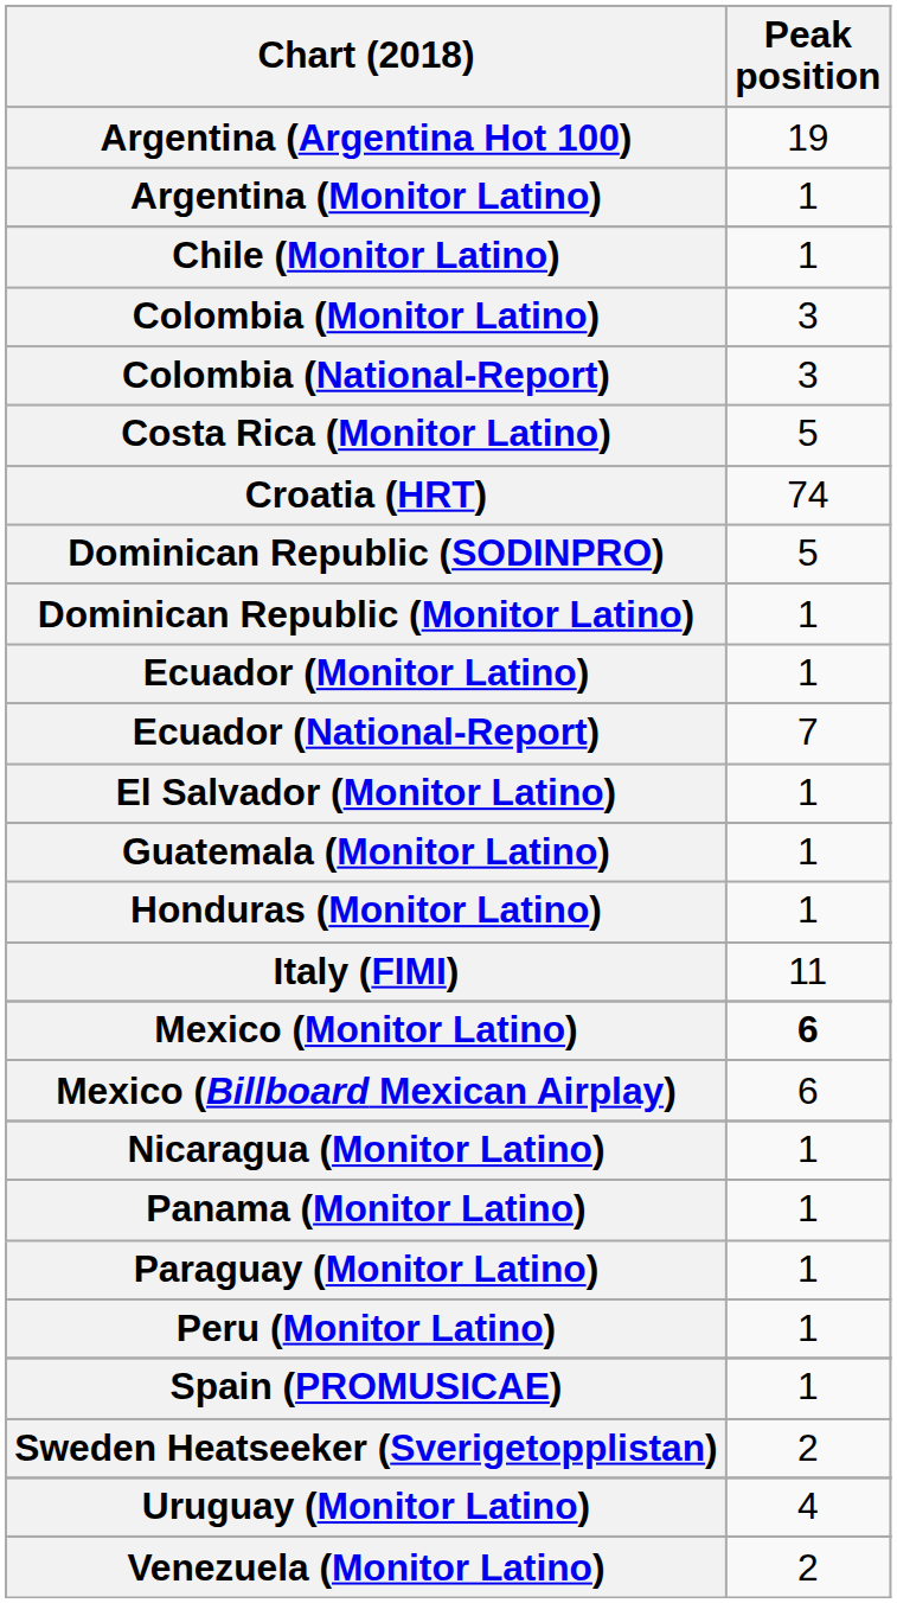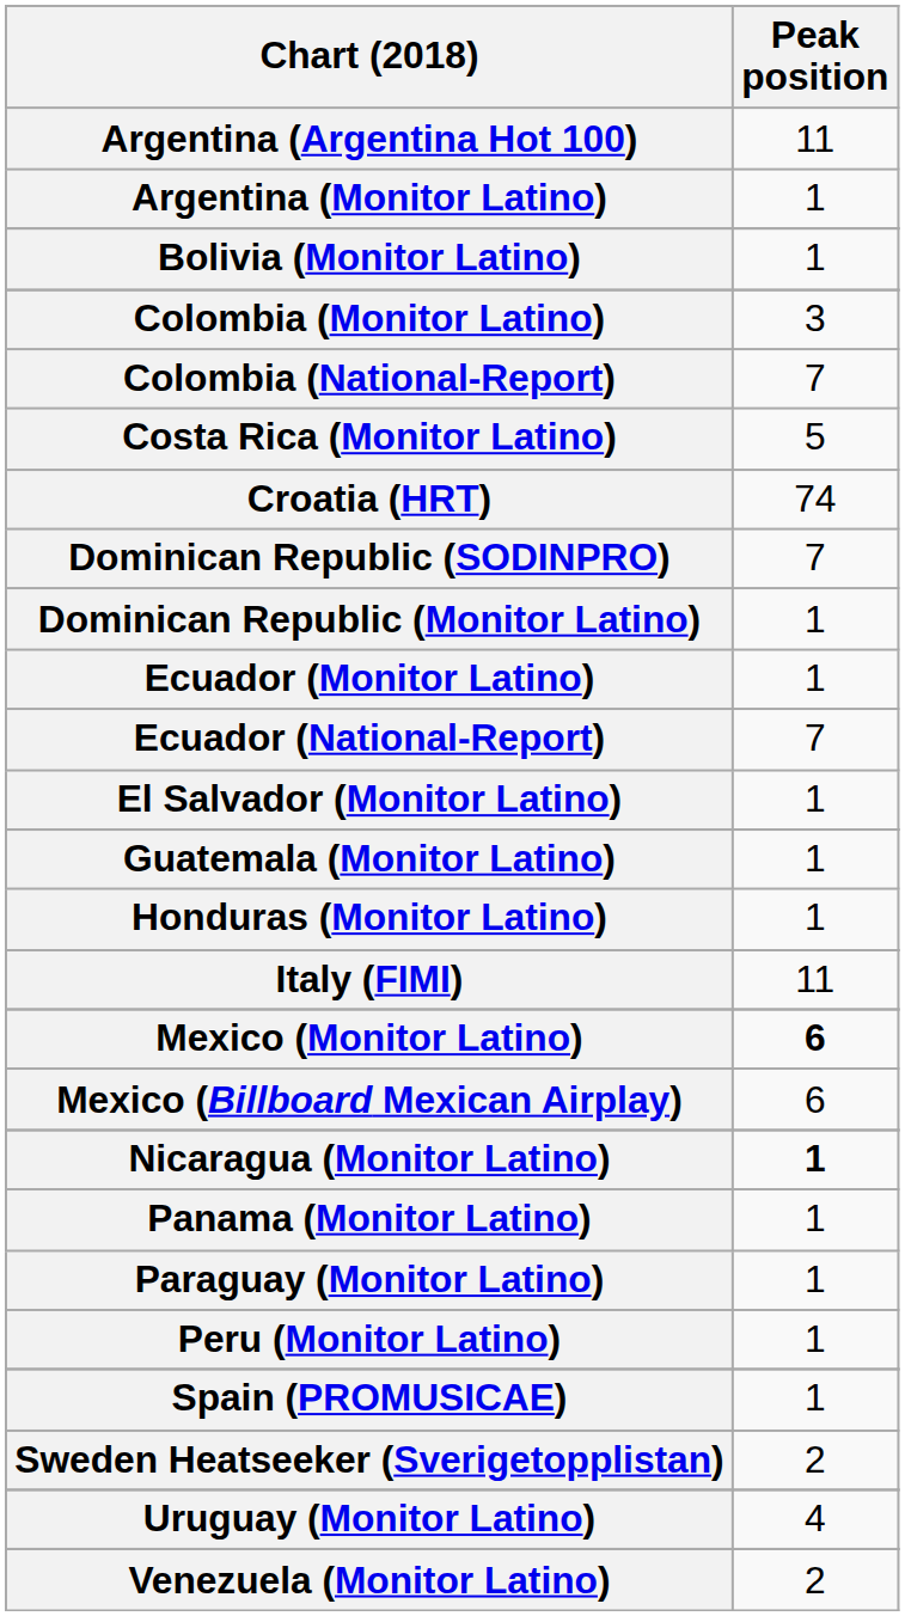 <table class="wikitable sortable plainrowheaders" style="text-align:center">
 <tr>
 <th scope="col">Chart (2018)</th>
 <th scope="col">Peak<br> position</th>
 </tr>
 <tr>
 <th scope="row">Argentina (<a href='#'>Argentina Hot 100</a>)<br></th>
-<td>19</td>
+<td>11</td>
 </tr>
 <tr>
 <th scope="row">Argentina (<a href='#'>Monitor Latino</a>)</th>
 <td>1</td>
 </tr>
 <tr>
 </tr>
 <tr>
 </tr>
 <tr>
 </tr>
 <tr>
+<th scope="row">Bolivia (<a href='#'>Monitor Latino</a>)</th>
+<td>1</td>
 </tr>
 <tr>
-<th scope="row">Chile (<a href='#'>Monitor Latino</a>)</th>
-<td>1</td>
 </tr>
 <tr>
 <th scope="row">Colombia (<a href='#'>Monitor Latino</a>)</th>
 <td>3</td>
 </tr>
 <tr>
 <th scope="row">Colombia (<a href='#'>National-Report</a>)</th>
-<td>3</td>
+<td>7</td>
 </tr>
 <tr>
 <th scope="row">Costa Rica (<a href='#'>Monitor Latino</a>)</th>
 <td>5</td>
 </tr>
 <tr>
 <th scope="row">Croatia (<a href='#'>HRT</a>)</th>
 <td>74</td>
 </tr>
 <tr>
 <th scope="row">Dominican Republic (<a href='#'>SODINPRO</a>)</th>
-<td>5</td>
+<td>7</td>
 </tr>
 <tr>
 <th scope="row">Dominican Republic (<a href='#'>Monitor Latino</a>)</th>
 <td>1</td>
 </tr>
 <tr>
 <th scope="row">Ecuador (<a href='#'>Monitor Latino</a>)</th>
 <td>1</td>
 </tr>
 <tr>
 <th scope="row">Ecuador (<a href='#'>National-Report</a>)</th>
 <td>7</td>
 </tr>
 <tr>
 <th scope="row">El Salvador (<a href='#'>Monitor Latino</a>)</th>
 <td>1</td>
 </tr>
 <tr>
 </tr>
 <tr>
 </tr>
 <tr>
 <th scope="row">Guatemala (<a href='#'>Monitor Latino</a>)</th>
 <td>1</td>
 </tr>
 <tr>
 <th scope="row">Honduras (<a href='#'>Monitor Latino</a>)</th>
 <td>1</td>
 </tr>
 <tr>
 </tr>
 <tr>
 </tr>
 <tr>
 </tr>
 <tr>
 <th scope="row">Italy (<a href='#'>FIMI</a>)</th>
 <td>11</td>
 </tr>
 <tr>
 </tr>
 <tr>
 <th scope="row">Mexico (<a href='#'>Monitor Latino</a>)</th>
 <td><strong>6</strong></td>
 </tr>
 <tr>
 <th scope="row">Mexico (<a href='#'><em>Billboard</em> Mexican Airplay</a>)</th>
 <td>6</td>
 </tr>
 <tr>
 </tr>
 <tr>
 </tr>
 <tr>
 <th scope="row">Nicaragua (<a href='#'>Monitor Latino</a>)</th>
-<td>1</td>
+<td><strong>1</strong></td>
 </tr>
 <tr>
 <th scope="row">Panama (<a href='#'>Monitor Latino</a>)</th>
 <td>1</td>
 </tr>
 <tr>
 <th scope="row">Paraguay (<a href='#'>Monitor Latino</a>)</th>
 <td>1</td>
 </tr>
 <tr>
 <th scope="row">Peru (<a href='#'>Monitor Latino</a>)</th>
 <td>1</td>
 </tr>
 <tr>
 </tr>
 <tr>
 </tr>
 <tr>
 <th scope="row">Spain (<a href='#'>PROMUSICAE</a>)</th>
 <td>1</td>
 </tr>
 <tr>
 <th scope="row">Sweden Heatseeker (<a href='#'>Sverigetopplistan</a>)</th>
 <td>2</td>
 </tr>
 <tr>
 </tr>
 <tr>
 <th scope="row">Uruguay (<a href='#'>Monitor Latino</a>)</th>
 <td>4</td>
 </tr>
 <tr>
 </tr>
 <tr>
 </tr>
 <tr>
 </tr>
 <tr>
 </tr>
 <tr>
 <th scope="row">Venezuela (<a href='#'>Monitor Latino</a>)</th>
 <td>2</td>
 </tr>
 </table>
